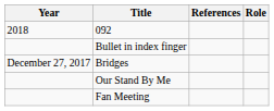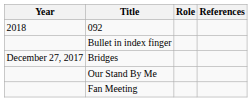 <table class="wikitable">
 <tr>
 <th>Year</th>
 <th>Title</th>
+<th>Role</th>
 <th>References</th>
-<th>Role</th>
 </tr>
 <tr>
 <td>2018</td>
 <td>092</td>
 <td></td>
 <td></td>
 </tr>
 <tr>
 <td></td>
 <td>Bullet in index finger</td>
 <td></td>
 <td></td>
 </tr>
 <tr>
 <td>December 27, 2017</td>
 <td>Bridges</td>
 <td></td>
 <td></td>
 </tr>
 <tr>
 <td></td>
 <td>Our Stand By Me</td>
 <td></td>
 <td></td>
 </tr>
 <tr>
 <td></td>
 <td>Fan Meeting</td>
 <td></td>
 <td></td>
 </tr>
 </table>
